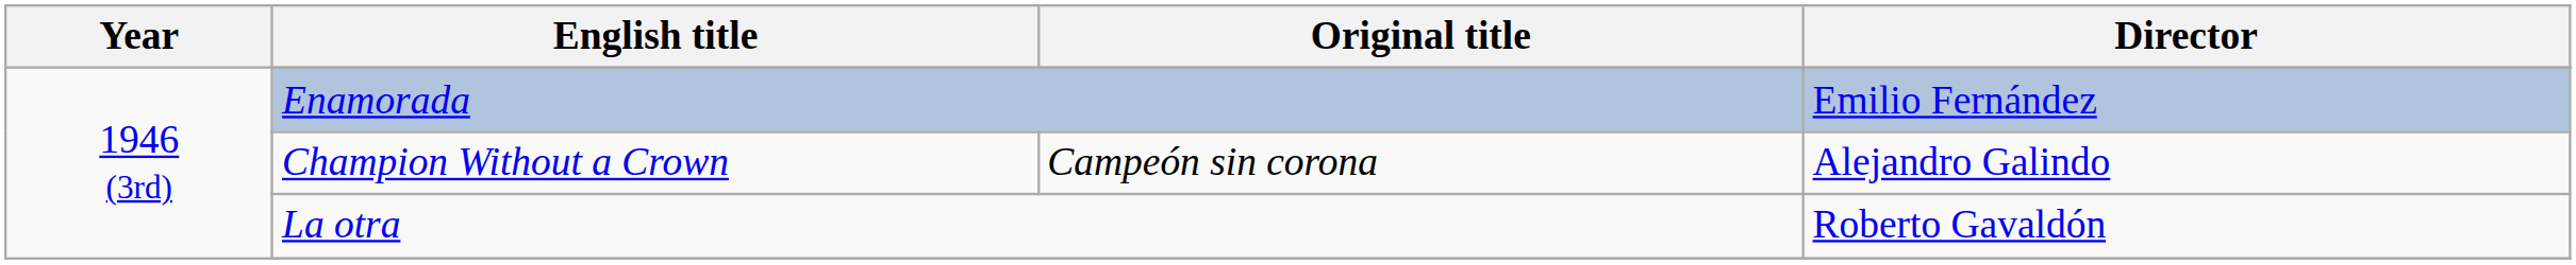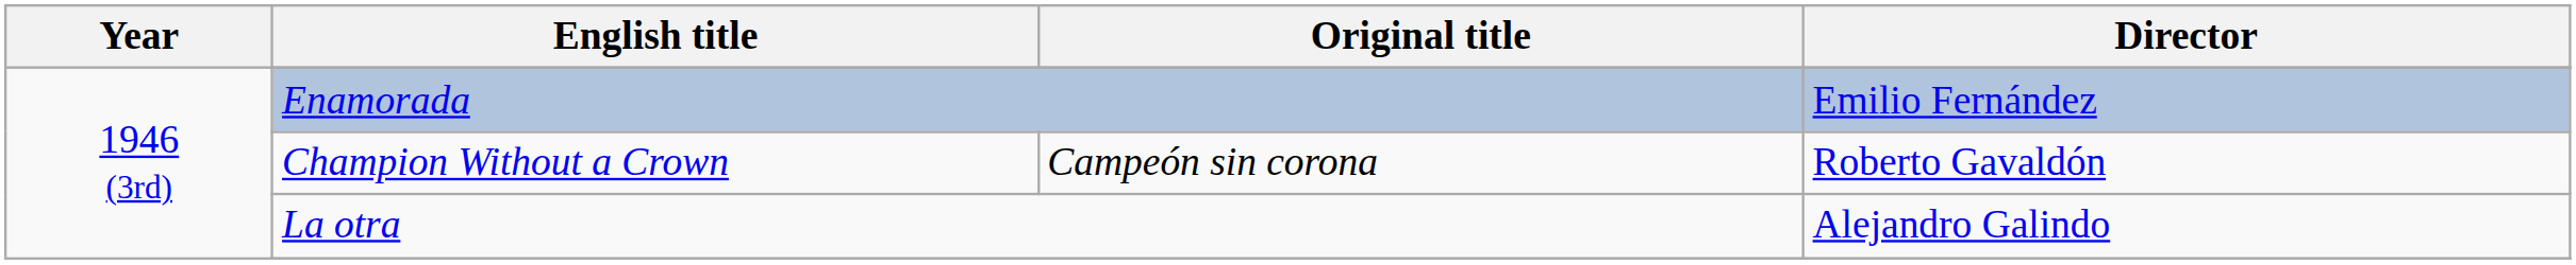 <table class="wikitable">
 <tr>
 <th width="100"><strong>Year</strong></th>
 <th width="300"><strong>English title</strong></th>
 <th width="300"><strong>Original title</strong></th>
 <th width="300"><strong>Director</strong></th>
 </tr>
 <tr>
 <td rowspan="6" style="text-align:center;"><a href='#'>1946</a><br><small><a href='#'>(3rd)</a></small></td>
 </tr>
 <tr style="background:#B0C4DE;">
 <td colspan="2"><a href='#'><em>Enamorada</em></a></td>
 <td><a href='#'>Emilio Fernández</a></td>
 </tr>
 <tr>
 <td><em><a href='#'>Champion Without a Crown</a></em></td>
 <td><em>Campeón sin corona</em></td>
-<td><a href='#'>Alejandro Galindo</a></td>
+<td><a href='#'>Roberto Gavaldón</a></td>
 </tr>
 <tr>
 <td colspan="2"><em><a href='#'>La otra</a></em></td>
-<td><a href='#'>Roberto Gavaldón</a></td>
+<td><a href='#'>Alejandro Galindo</a></td>
 </tr>
 <tr>
 </tr>
 </table>
